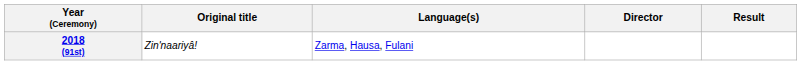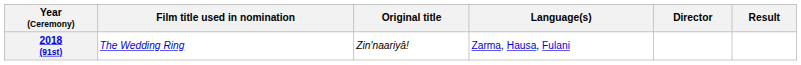 <table class="wikitable sortable" width="98%" style="background:#ffffff;">
 <tr>
 <th>Year<br><small>(Ceremony)</small></th>
+<th>Film title used in nomination</th>
 <th>Original title</th>
 <th>Language(s)</th>
 <th>Director</th>
 <th>Result</th>
 </tr>
 <tr>
 <th align="center"><a href='#'>2018</a><br><small><a href='#'>(91st)</a></small></th>
+<td><em><a href='#'>The Wedding Ring</a></em></td>
 <td><em>Zin'naariyâ!</em></td>
 <td><a href='#'>Zarma</a>, <a href='#'>Hausa</a>, <a href='#'>Fulani</a></td>
 <td></td>
 <td></td>
 </tr>
 </table>
